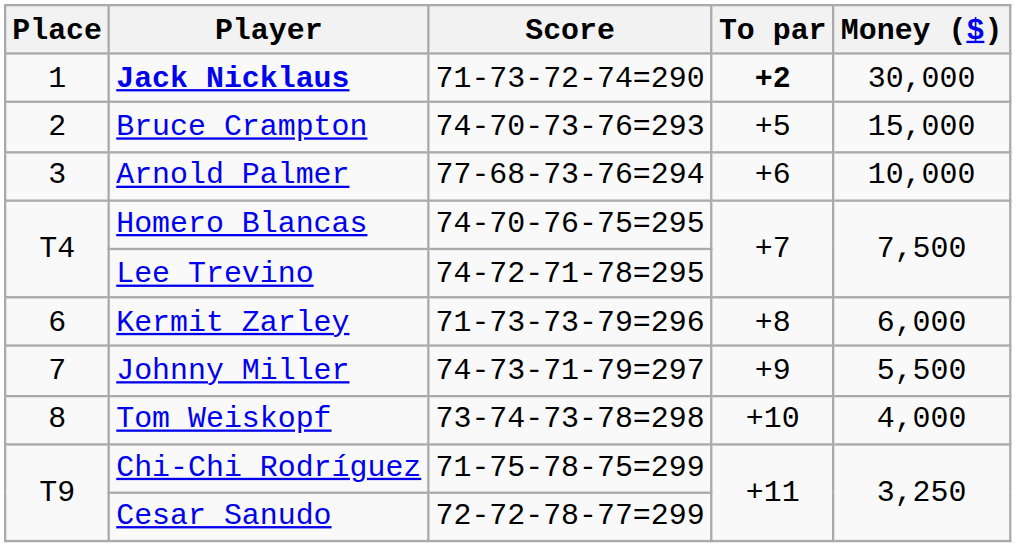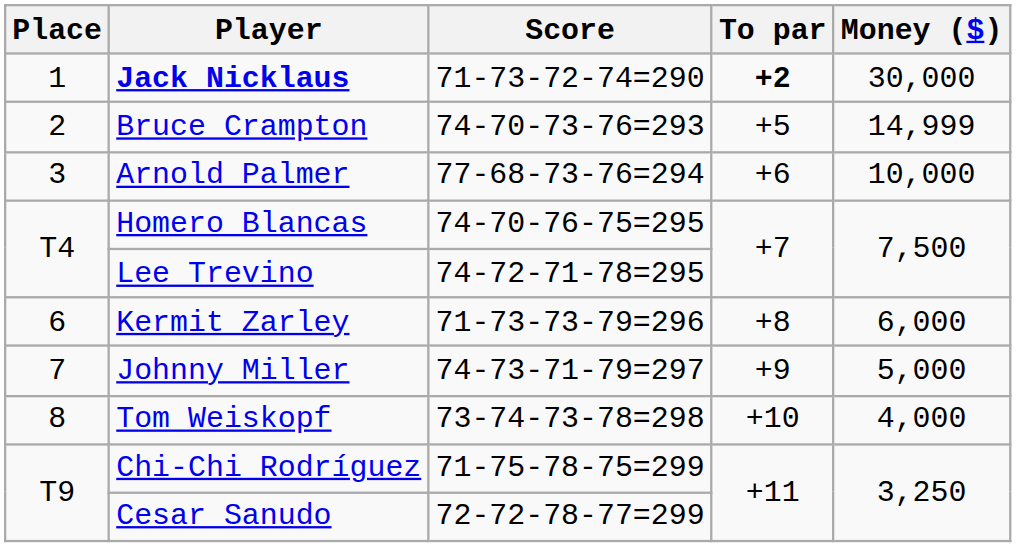 <table class=wikitable>
 <tr>
 <th>Place</th>
 <th>Player</th>
 <th>Score</th>
 <th>To par</th>
 <th>Money (<a href='#'>$</a>)</th>
 </tr>
 <tr>
 <td align=center>1</td>
 <td> <strong><a href='#'>Jack Nicklaus</a></strong></td>
 <td>71-73-72-74=290</td>
 <td align=center><strong>+2</strong></td>
 <td align=center>30,000</td>
 </tr>
 <tr>
 <td align=center>2</td>
 <td> <a href='#'>Bruce Crampton</a></td>
 <td>74-70-73-76=293</td>
 <td align=center>+5</td>
-<td align=center>15,000</td>
+<td align=center>14,999</td>
 </tr>
 <tr>
 <td align=center>3</td>
 <td> <a href='#'>Arnold Palmer</a></td>
 <td>77-68-73-76=294</td>
 <td align=center>+6</td>
 <td align=center>10,000</td>
 </tr>
 <tr>
 <td rowspan=2 align=center>T4</td>
 <td> <a href='#'>Homero Blancas</a></td>
 <td>74-70-76-75=295</td>
 <td rowspan=2 align=center>+7</td>
 <td rowspan=2 align=center>7,500</td>
 </tr>
 <tr>
 <td> <a href='#'>Lee Trevino</a></td>
 <td>74-72-71-78=295</td>
 </tr>
 <tr>
 <td align=center>6</td>
 <td> <a href='#'>Kermit Zarley</a></td>
 <td>71-73-73-79=296</td>
 <td align=center>+8</td>
 <td align=center>6,000</td>
 </tr>
 <tr>
 <td align=center>7</td>
 <td> <a href='#'>Johnny Miller</a></td>
 <td>74-73-71-79=297</td>
 <td align=center>+9</td>
-<td align=center>5,500</td>
+<td align=center>5,000</td>
 </tr>
 <tr>
 <td align=center>8</td>
 <td> <a href='#'>Tom Weiskopf</a></td>
 <td>73-74-73-78=298</td>
 <td align=center>+10</td>
 <td align=center>4,000</td>
 </tr>
 <tr>
 <td rowspan=2 align=center>T9</td>
 <td> <a href='#'>Chi-Chi Rodríguez</a></td>
 <td>71-75-78-75=299</td>
 <td rowspan=2 align=center>+11</td>
 <td rowspan=2 align=center>3,250</td>
 </tr>
 <tr>
 <td> <a href='#'>Cesar Sanudo</a></td>
 <td>72-72-78-77=299</td>
 </tr>
 </table>
